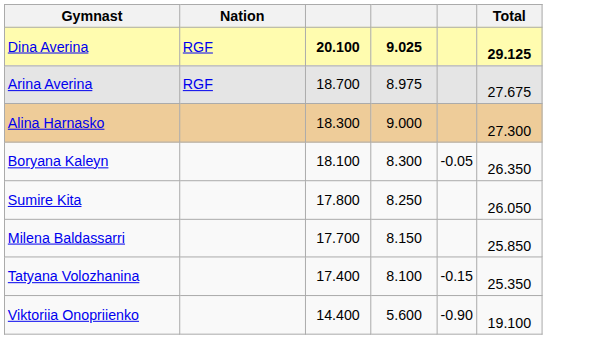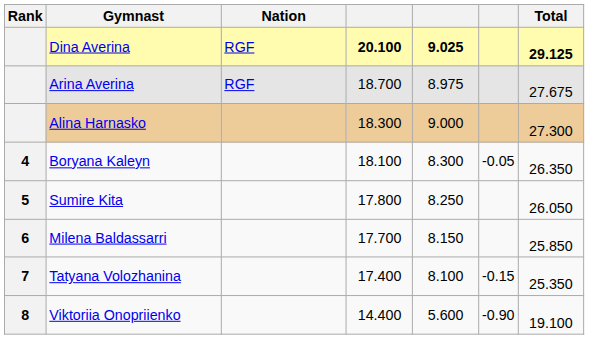 <table class="wikitable sortable" style="text-align:center; font-size:90%">
 <tr>
+<th scope="col" style="width:20px;">Rank</th>
 <th ! scope="col" style="width:170px;">Gymnast</th>
 <th ! scope="col" style="width:120px;">Nation</th>
 <th ! scope="col" style="width:60px;"></th>
 <th ! scope="col" style="width:60px;"></th>
 <th ! scope="col" style="width:30px;"></th>
 <th ! scope="col" style="width:60px;">Total</th>
 </tr>
 <tr bgcolor=fffcaf>
+<th scope=row></th>
 <td align=left><a href='#'>Dina Averina</a></td>
 <td style="text-align:left;"><a href='#'>RGF</a></td>
 <td><strong>20.100</strong></td>
 <td><strong>9.025</strong></td>
 <td></td>
 <td><br><strong>29.125</strong></td>
 </tr>
 <tr bgcolor=e5e5e5>
+<th scope=row></th>
 <td align=left><a href='#'>Arina Averina</a></td>
 <td style="text-align:left;"><a href='#'>RGF</a></td>
 <td>18.700</td>
 <td>8.975</td>
 <td></td>
 <td><br>27.675</td>
 </tr>
 <tr bgcolor=eecc99>
+<th scope=row></th>
 <td align=left><a href='#'>Alina Harnasko</a></td>
 <td style="text-align:left;"></td>
 <td>18.300</td>
 <td>9.000</td>
 <td></td>
 <td><br>27.300</td>
 </tr>
 <tr>
+<th scope=row>4</th>
 <td align=left><a href='#'>Boryana Kaleyn</a></td>
 <td style="text-align:left;"></td>
 <td>18.100</td>
 <td>8.300</td>
 <td>-0.05</td>
 <td><br>26.350</td>
 </tr>
 <tr>
+<th scope=row>5</th>
 <td align=left><a href='#'>Sumire Kita</a></td>
 <td style="text-align:left;"></td>
 <td>17.800</td>
 <td>8.250</td>
 <td></td>
 <td><br>26.050</td>
 </tr>
 <tr>
+<th scope=row>6</th>
 <td align=left><a href='#'>Milena Baldassarri</a></td>
 <td style="text-align:left;"></td>
 <td>17.700</td>
 <td>8.150</td>
 <td></td>
 <td><br>25.850</td>
 </tr>
 <tr>
+<th scope=row>7</th>
 <td align=left><a href='#'>Tatyana Volozhanina</a></td>
 <td style="text-align:left;"></td>
 <td>17.400</td>
 <td>8.100</td>
 <td>-0.15</td>
 <td><br>25.350</td>
 </tr>
 <tr>
+<th scope=row>8</th>
 <td align=left><a href='#'>Viktoriia Onopriienko</a></td>
 <td style="text-align:left;"></td>
 <td>14.400</td>
 <td>5.600</td>
 <td>-0.90</td>
 <td><br>19.100</td>
 </tr>
 </table>
